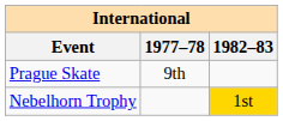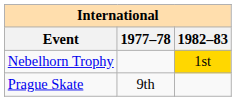 <table class="wikitable" style="text-align:center">
 <tr>
 <th colspan=3 align=center style="background-color: #ffdead; ">International</th>
 </tr>
 <tr>
 <th>Event</th>
 <th>1977–78</th>
 <th>1982–83</th>
 </tr>
 <tr>
+<td align=left><a href='#'>Nebelhorn Trophy</a></td>
+<td></td>
+<td bgcolor=gold>1st</td>
+</tr>
+<tr>
 <td align=left><a href='#'>Prague Skate</a></td>
 <td>9th</td>
 <td></td>
 </tr>
-<tr>
-<td align=left><a href='#'>Nebelhorn Trophy</a></td>
-<td></td>
-<td bgcolor=gold>1st</td>
-</tr>
 </table>
